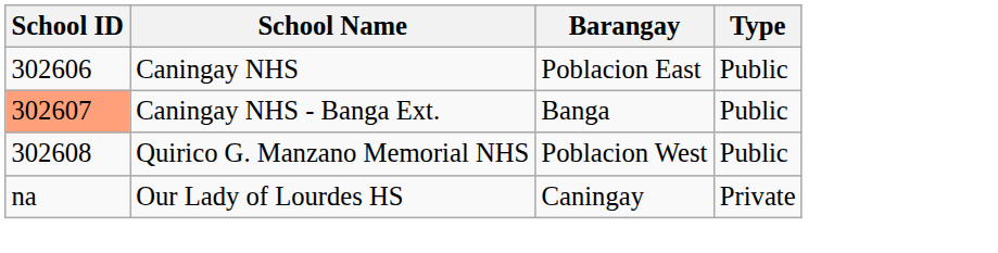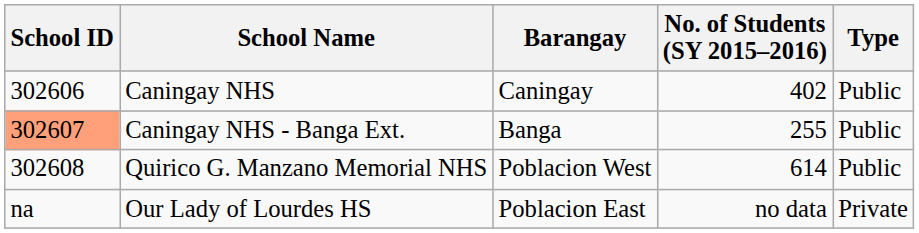 <table class="wikitable sortable">
 <tr>
 <th>School ID</th>
 <th>School Name</th>
 <th>Barangay</th>
+<th>No. of Students <br>(SY 2015–2016)</th>
 <th>Type</th>
 </tr>
 <tr>
 <td>302606</td>
 <td>Caningay NHS</td>
-<td>Poblacion East</td>
+<td>Caningay</td>
+<td align="right">402</td>
 <td>Public</td>
 </tr>
 <tr>
 <td style="background: lightsalmon;">302607</td>
 <td>Caningay NHS - Banga Ext.</td>
 <td>Banga</td>
+<td align="right">255</td>
 <td>Public</td>
 </tr>
 <tr>
 <td>302608</td>
 <td>Quirico G. Manzano Memorial NHS</td>
 <td>Poblacion West</td>
+<td align="right">614</td>
 <td>Public</td>
 </tr>
 <tr>
 <td>na</td>
 <td>Our Lady of Lourdes HS</td>
-<td>Caningay</td>
+<td>Poblacion East</td>
+<td align="right">no data</td>
 <td>Private</td>
 </tr>
 </table>
